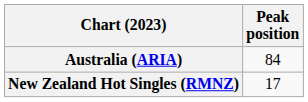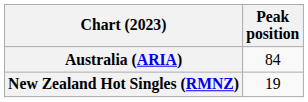 <table class="wikitable sortable plainrowheaders" style="text-align:center">
 <tr>
 <th scope="col">Chart (2023)</th>
 <th scope="col">Peak<br>position</th>
 </tr>
 <tr>
 <th scope="row">Australia (<a href='#'>ARIA</a>)</th>
 <td>84</td>
 </tr>
 <tr>
 <th scope="row">New Zealand Hot Singles (<a href='#'>RMNZ</a>)</th>
-<td>17</td>
+<td>19</td>
 </tr>
 </table>
